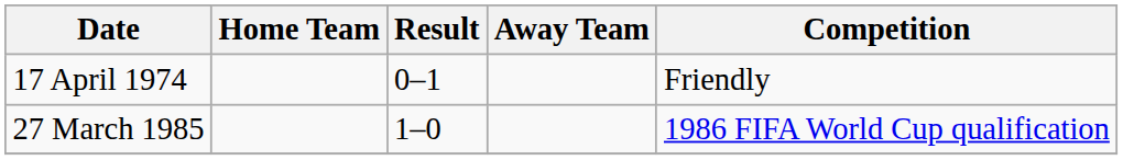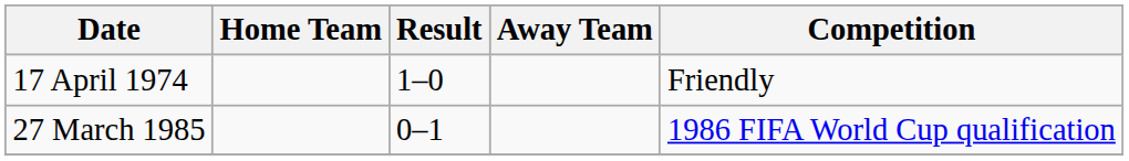 <table class="wikitable collapsible">
 <tr>
 <th>Date</th>
 <th>Home Team</th>
 <th>Result</th>
 <th>Away Team</th>
 <th>Competition</th>
 </tr>
 <tr>
 <td>17 April 1974</td>
 <td></td>
-<td>0–1</td>
+<td>1–0</td>
 <td></td>
 <td>Friendly</td>
 </tr>
 <tr>
 <td>27 March 1985</td>
 <td></td>
-<td>1–0</td>
+<td>0–1</td>
 <td></td>
 <td><a href='#'>1986 FIFA World Cup qualification</a></td>
 </tr>
 <tr>
 </tr>
 </table>
